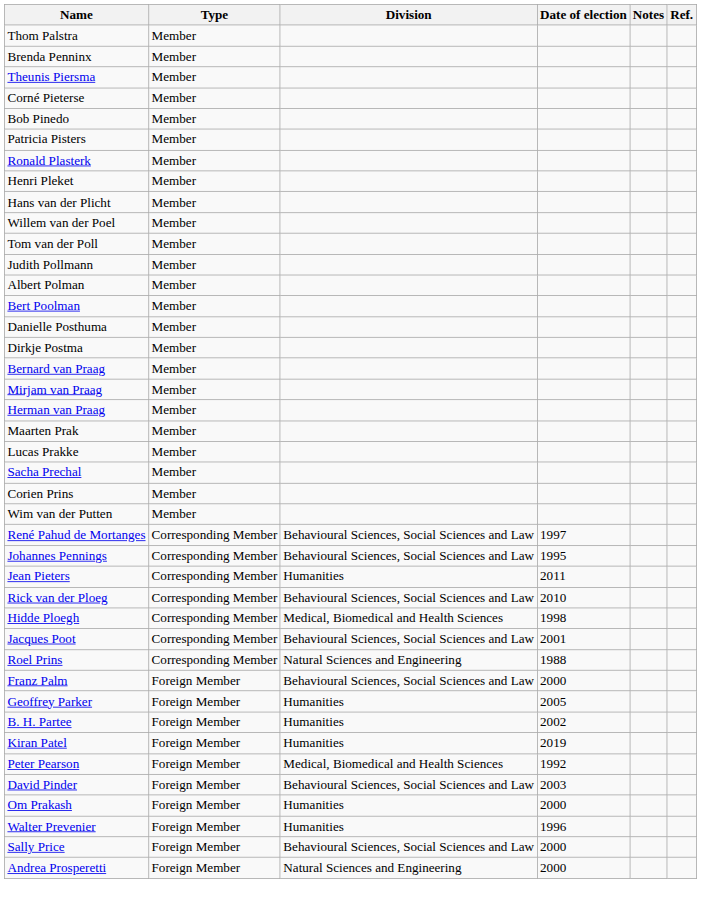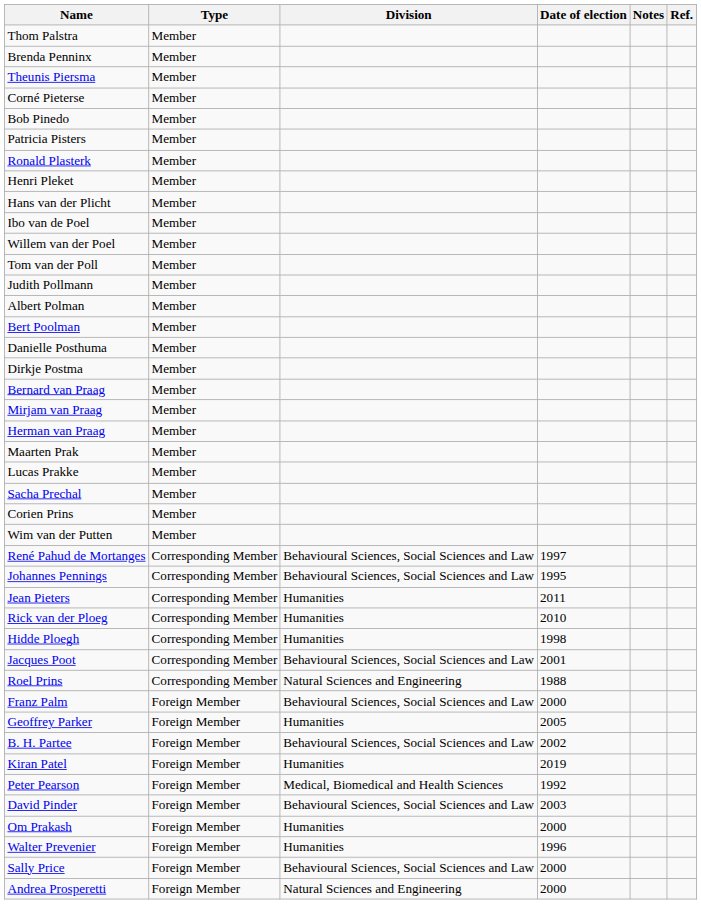 <table class="wikitable">
 <tr>
 <th>Name</th>
 <th>Type</th>
 <th>Division</th>
 <th>Date of election</th>
 <th>Notes</th>
 <th>Ref.</th>
 </tr>
 <tr>
 <td>Thom Palstra</td>
 <td>Member</td>
 <td></td>
 <td></td>
 <td></td>
 <td></td>
 </tr>
 <tr>
 <td>Brenda Penninx</td>
 <td>Member</td>
 <td></td>
 <td></td>
 <td></td>
 <td></td>
 </tr>
 <tr>
 <td><a href='#'>Theunis Piersma</a></td>
 <td>Member</td>
 <td></td>
 <td></td>
 <td></td>
 <td></td>
 </tr>
 <tr>
 <td>Corné Pieterse</td>
 <td>Member</td>
 <td></td>
 <td></td>
 <td></td>
 <td></td>
 </tr>
 <tr>
 <td>Bob Pinedo</td>
 <td>Member</td>
 <td></td>
 <td></td>
 <td></td>
 <td></td>
 </tr>
 <tr>
 <td>Patricia Pisters</td>
 <td>Member</td>
 <td></td>
 <td></td>
 <td></td>
 <td></td>
 </tr>
 <tr>
 <td><a href='#'>Ronald Plasterk</a></td>
 <td>Member</td>
 <td></td>
 <td></td>
 <td></td>
 <td></td>
 </tr>
 <tr>
 <td>Henri Pleket</td>
 <td>Member</td>
 <td></td>
 <td></td>
 <td></td>
 <td></td>
 </tr>
 <tr>
 <td>Hans van der Plicht</td>
+<td>Member</td>
+<td></td>
+<td></td>
+<td></td>
+<td></td>
+</tr>
+<tr>
+<td>Ibo van de Poel</td>
 <td>Member</td>
 <td></td>
 <td></td>
 <td></td>
 <td></td>
 </tr>
 <tr>
 <td>Willem van der Poel</td>
 <td>Member</td>
 <td></td>
 <td></td>
 <td></td>
 <td></td>
 </tr>
 <tr>
 <td>Tom van der Poll</td>
 <td>Member</td>
 <td></td>
 <td></td>
 <td></td>
 <td></td>
 </tr>
 <tr>
 <td>Judith Pollmann</td>
 <td>Member</td>
 <td></td>
 <td></td>
 <td></td>
 <td></td>
 </tr>
 <tr>
 <td>Albert Polman</td>
 <td>Member</td>
 <td></td>
 <td></td>
 <td></td>
 <td></td>
 </tr>
 <tr>
 <td><a href='#'>Bert Poolman</a></td>
 <td>Member</td>
 <td></td>
 <td></td>
 <td></td>
 <td></td>
 </tr>
 <tr>
 <td>Danielle Posthuma</td>
 <td>Member</td>
 <td></td>
 <td></td>
 <td></td>
 <td></td>
 </tr>
 <tr>
 <td>Dirkje Postma</td>
 <td>Member</td>
 <td></td>
 <td></td>
 <td></td>
 <td></td>
 </tr>
 <tr>
 <td><a href='#'>Bernard van Praag</a></td>
 <td>Member</td>
 <td></td>
 <td></td>
 <td></td>
 <td></td>
 </tr>
 <tr>
 <td><a href='#'>Mirjam van Praag</a></td>
 <td>Member</td>
 <td></td>
 <td></td>
 <td></td>
 <td></td>
 </tr>
 <tr>
 <td><a href='#'>Herman van Praag</a></td>
 <td>Member</td>
 <td></td>
 <td></td>
 <td></td>
 <td></td>
 </tr>
 <tr>
 <td>Maarten Prak</td>
 <td>Member</td>
 <td></td>
 <td></td>
 <td></td>
 <td></td>
 </tr>
 <tr>
 <td>Lucas Prakke</td>
 <td>Member</td>
 <td></td>
 <td></td>
 <td></td>
 <td></td>
 </tr>
 <tr>
 <td><a href='#'>Sacha Prechal</a></td>
 <td>Member</td>
 <td></td>
 <td></td>
 <td></td>
 <td></td>
 </tr>
 <tr>
 <td>Corien Prins</td>
 <td>Member</td>
 <td></td>
 <td></td>
 <td></td>
 <td></td>
 </tr>
 <tr>
 <td>Wim van der Putten</td>
 <td>Member</td>
 <td></td>
 <td></td>
 <td></td>
 <td></td>
 </tr>
 <tr>
 <td><a href='#'>René Pahud de  Mortanges</a></td>
 <td>Corresponding Member</td>
 <td>Behavioural Sciences, Social Sciences and Law</td>
 <td>1997</td>
 <td></td>
 <td></td>
 </tr>
 <tr>
 <td><a href='#'>Johannes Pennings</a></td>
 <td>Corresponding Member</td>
 <td>Behavioural Sciences, Social Sciences and Law</td>
 <td>1995</td>
 <td></td>
 <td></td>
 </tr>
 <tr>
 <td><a href='#'>Jean Pieters</a></td>
 <td>Corresponding Member</td>
 <td>Humanities</td>
 <td>2011</td>
 <td></td>
 <td></td>
 </tr>
 <tr>
 <td><a href='#'>Rick van der Ploeg</a></td>
 <td>Corresponding Member</td>
-<td>Behavioural Sciences, Social Sciences and Law</td>
+<td>Humanities</td>
 <td>2010</td>
 <td></td>
 <td></td>
 </tr>
 <tr>
 <td><a href='#'>Hidde Ploegh</a></td>
 <td>Corresponding Member</td>
-<td>Medical, Biomedical and Health Sciences</td>
+<td>Humanities</td>
 <td>1998</td>
 <td></td>
 <td></td>
 </tr>
 <tr>
 <td><a href='#'>Jacques Poot</a></td>
 <td>Corresponding Member</td>
 <td>Behavioural Sciences, Social Sciences and Law</td>
 <td>2001</td>
 <td></td>
 <td></td>
 </tr>
 <tr>
 <td><a href='#'>Roel Prins</a></td>
 <td>Corresponding Member</td>
 <td>Natural Sciences and Engineering</td>
 <td>1988</td>
 <td></td>
 <td></td>
 </tr>
 <tr>
 <td><a href='#'>Franz Palm</a></td>
 <td>Foreign Member</td>
 <td>Behavioural Sciences, Social Sciences and Law</td>
 <td>2000</td>
 <td></td>
 <td></td>
 </tr>
 <tr>
 <td><a href='#'>Geoffrey Parker</a></td>
 <td>Foreign Member</td>
 <td>Humanities</td>
 <td>2005</td>
 <td></td>
 <td></td>
 </tr>
 <tr>
 <td><a href='#'>B. H. Partee</a></td>
 <td>Foreign Member</td>
-<td>Humanities</td>
+<td>Behavioural Sciences, Social Sciences and Law</td>
 <td>2002</td>
 <td></td>
 <td></td>
 </tr>
 <tr>
 <td><a href='#'>Kiran Patel</a></td>
 <td>Foreign Member</td>
 <td>Humanities</td>
 <td>2019</td>
 <td></td>
 <td></td>
 </tr>
 <tr>
 <td><a href='#'>Peter Pearson</a></td>
 <td>Foreign Member</td>
 <td>Medical, Biomedical and Health Sciences</td>
 <td>1992</td>
 <td></td>
 <td></td>
 </tr>
 <tr>
 <td><a href='#'>David Pinder</a></td>
 <td>Foreign Member</td>
 <td>Behavioural Sciences, Social Sciences and Law</td>
 <td>2003</td>
 <td></td>
 <td></td>
 </tr>
 <tr>
 <td><a href='#'>Om Prakash</a></td>
 <td>Foreign Member</td>
 <td>Humanities</td>
 <td>2000</td>
 <td></td>
 <td></td>
 </tr>
 <tr>
 <td><a href='#'>Walter Prevenier</a></td>
 <td>Foreign Member</td>
 <td>Humanities</td>
 <td>1996</td>
 <td></td>
 <td></td>
 </tr>
 <tr>
 <td><a href='#'>Sally Price</a></td>
 <td>Foreign Member</td>
 <td>Behavioural Sciences, Social Sciences and Law</td>
 <td>2000</td>
 <td></td>
 <td></td>
 </tr>
 <tr>
 <td><a href='#'>Andrea Prosperetti</a></td>
 <td>Foreign Member</td>
 <td>Natural Sciences and Engineering</td>
 <td>2000</td>
 <td></td>
 <td></td>
 </tr>
 </table>
